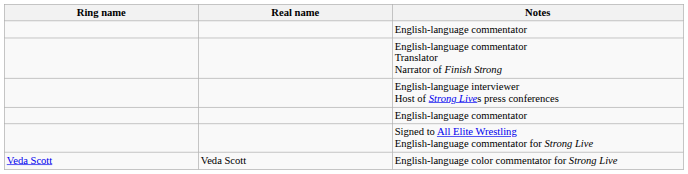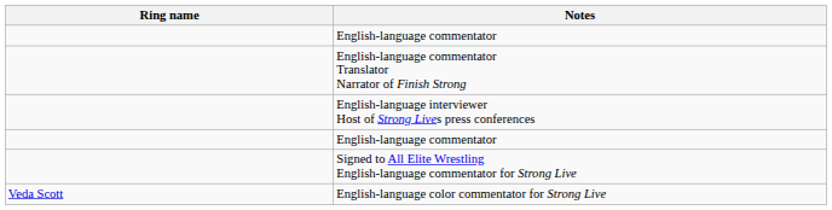 <table class="wikitable sortable" style="width:65%;">
 <tr>
 <th width=20%>Ring name</th>
-<th width=20%>Real name</th>
 <th width=30%>Notes</th>
 </tr>
 <tr>
-<td></td>
 <td></td>
 <td>English-language commentator</td>
 </tr>
 <tr>
 <td></td>
-<td></td>
 <td>English-language commentator<br>Translator<br>Narrator of <em>Finish Strong</em></td>
 </tr>
 <tr>
-<td></td>
 <td></td>
 <td>English-language interviewer<br>Host of <em><a href='#'>Strong Live</a></em>s press conferences</td>
 </tr>
 <tr>
 <td></td>
-<td></td>
 <td>English-language commentator</td>
 </tr>
 <tr>
-<td></td>
 <td></td>
 <td>Signed to <a href='#'>All Elite Wrestling</a><br>English-language commentator for <em>Strong Live</em></td>
 </tr>
 <tr>
 <td><a href='#'>Veda Scott</a></td>
-<td>Veda Scott</td>
 <td>English-language color commentator for <em>Strong Live</em></td>
 </tr>
 </table>
